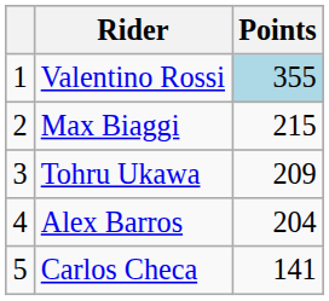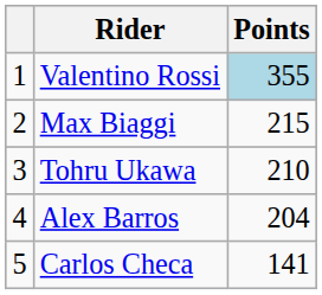 <table class="wikitable" style="font-size: 95%;">
 <tr>
 <th></th>
 <th>Rider</th>
 <th>Points</th>
 </tr>
 <tr>
 <td align=center>1</td>
 <td> <a href='#'>Valentino Rossi</a></td>
 <td align=right style="background: lightblue;">355</td>
 </tr>
 <tr>
 <td align=center>2</td>
 <td> <a href='#'>Max Biaggi</a></td>
 <td align=right>215</td>
 </tr>
 <tr>
 <td align=center>3</td>
 <td> <a href='#'>Tohru Ukawa</a></td>
-<td align=right>209</td>
+<td align=right>210</td>
 </tr>
 <tr>
 <td align=center>4</td>
 <td> <a href='#'>Alex Barros</a></td>
 <td align=right>204</td>
 </tr>
 <tr>
 <td align=center>5</td>
 <td> <a href='#'>Carlos Checa</a></td>
 <td align=right>141</td>
 </tr>
 </table>
